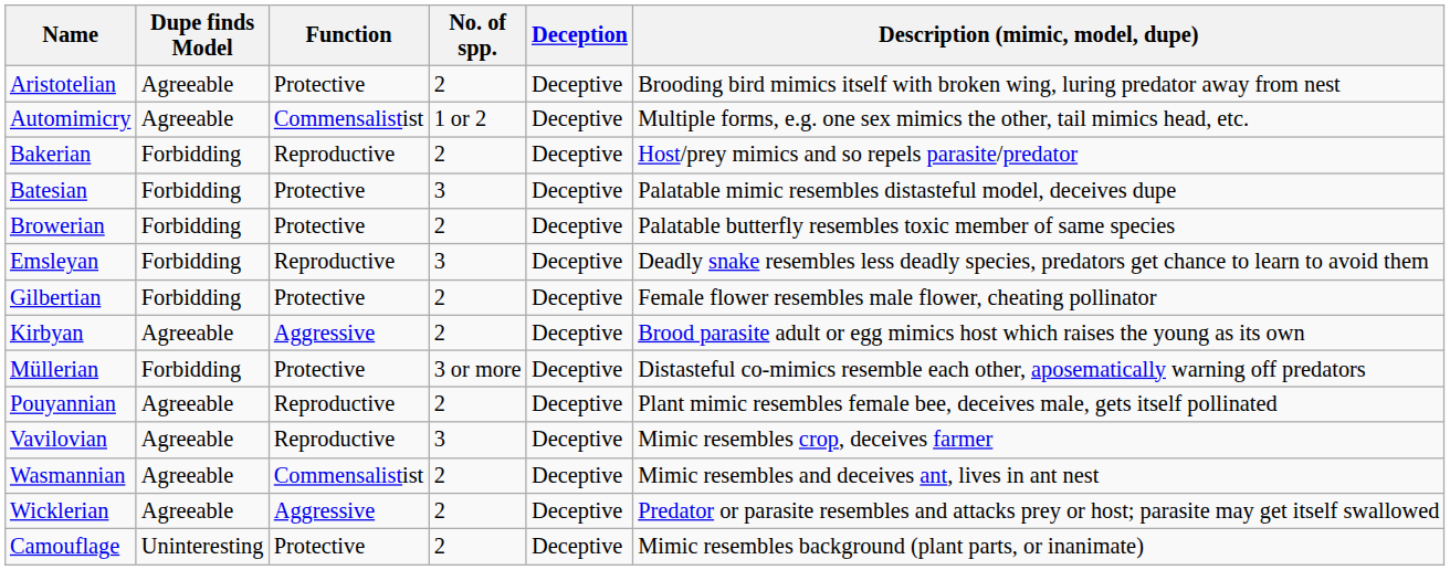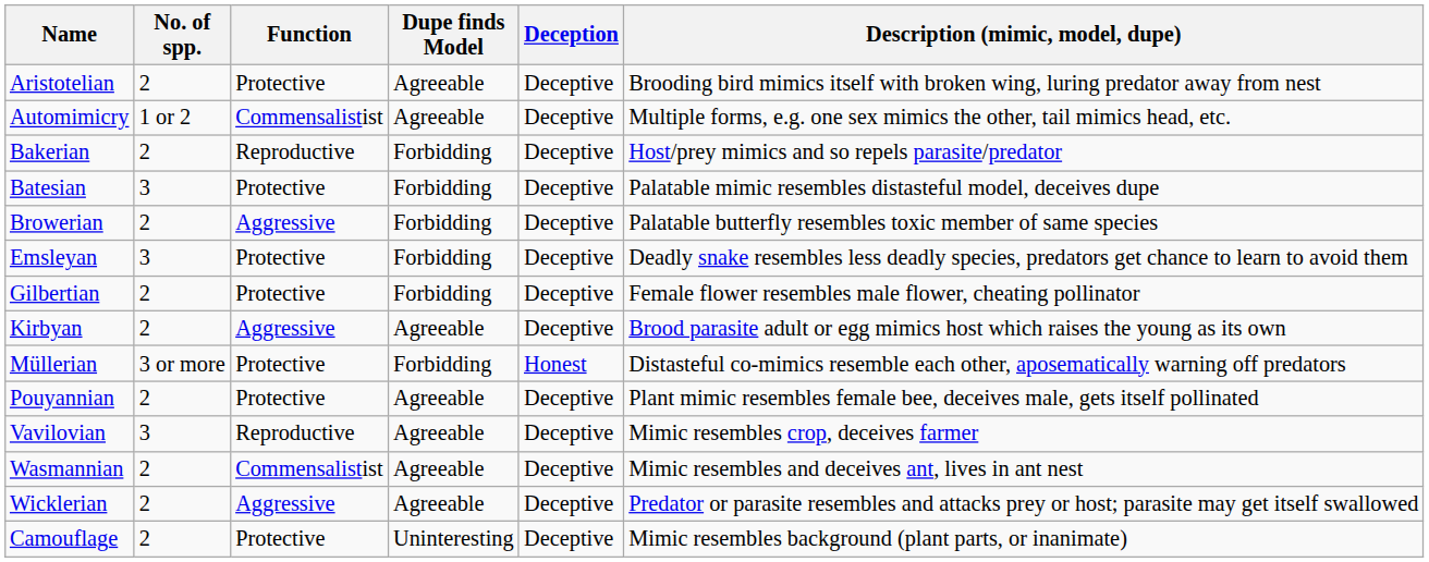 <table class="wikitable sortable" style="margin: 1em auto;">
 <tr>
 <th>Name</th>
+<th>No. of<br>spp.</th>
+<th>Function</th>
 <th>Dupe finds<br>Model</th>
-<th>Function</th>
-<th>No. of<br>spp.</th>
 <th><a href='#'>Deception</a></th>
 <th>Description (mimic, model, dupe)</th>
 </tr>
 <tr>
 <td><a href='#'>Aristotelian</a></td>
+<td>2</td>
+<td>Protective</td>
 <td>Agreeable</td>
-<td>Protective</td>
-<td>2</td>
 <td>Deceptive</td>
 <td>Brooding bird mimics itself with broken wing, luring predator away from nest</td>
 </tr>
 <tr>
 <td><a href='#'>Automimicry</a></td>
+<td>1 or 2</td>
+<td><a href='#'>Commensalist</a>ist</td>
 <td>Agreeable</td>
-<td><a href='#'>Commensalist</a>ist</td>
-<td>1 or 2</td>
 <td>Deceptive</td>
 <td>Multiple forms, e.g. one sex mimics the other, tail mimics head, etc.</td>
 </tr>
 <tr>
 <td><a href='#'>Bakerian</a></td>
+<td>2</td>
+<td>Reproductive</td>
 <td>Forbidding</td>
-<td>Reproductive</td>
-<td>2</td>
 <td>Deceptive</td>
 <td><a href='#'>Host</a>/prey mimics and so repels <a href='#'>parasite</a>/<a href='#'>predator</a></td>
 </tr>
 <tr>
 <td><a href='#'>Batesian</a></td>
+<td>3</td>
+<td>Protective</td>
 <td>Forbidding</td>
-<td>Protective</td>
-<td>3</td>
 <td>Deceptive</td>
 <td>Palatable mimic resembles distasteful model, deceives dupe</td>
 </tr>
 <tr>
 <td><a href='#'>Browerian</a></td>
+<td>2</td>
+<td><a href='#'>Aggressive</a></td>
 <td>Forbidding</td>
-<td>Protective</td>
-<td>2</td>
 <td>Deceptive</td>
 <td>Palatable butterfly resembles toxic member of same species</td>
 </tr>
 <tr>
 <td><a href='#'>Emsleyan</a></td>
+<td>3</td>
+<td>Protective</td>
 <td>Forbidding</td>
-<td>Reproductive</td>
-<td>3</td>
 <td>Deceptive</td>
 <td>Deadly <a href='#'>snake</a> resembles less deadly species, predators get chance to learn to avoid them</td>
 </tr>
 <tr>
 <td><a href='#'>Gilbertian</a></td>
+<td>2</td>
+<td>Protective</td>
 <td>Forbidding</td>
-<td>Protective</td>
-<td>2</td>
 <td>Deceptive</td>
 <td>Female flower resembles male flower, cheating pollinator</td>
 </tr>
 <tr>
 <td><a href='#'>Kirbyan</a></td>
+<td>2</td>
+<td><a href='#'>Aggressive</a></td>
 <td>Agreeable</td>
-<td><a href='#'>Aggressive</a></td>
-<td>2</td>
 <td>Deceptive</td>
 <td><a href='#'>Brood parasite</a> adult or egg mimics host which raises the young as its own</td>
 </tr>
 <tr>
 <td><a href='#'>Müllerian</a></td>
+<td>3 or more</td>
+<td>Protective</td>
 <td>Forbidding</td>
-<td>Protective</td>
-<td>3 or more</td>
-<td>Deceptive</td>
+<td><a href='#'>Honest</a></td>
 <td>Distasteful co-mimics resemble each other, <a href='#'>aposematically</a> warning off predators</td>
 </tr>
 <tr>
 <td><a href='#'>Pouyannian</a></td>
+<td>2</td>
+<td>Protective</td>
 <td>Agreeable</td>
-<td>Reproductive</td>
-<td>2</td>
 <td>Deceptive</td>
 <td>Plant mimic resembles female bee, deceives male, gets itself pollinated</td>
 </tr>
 <tr>
 <td><a href='#'>Vavilovian</a></td>
+<td>3</td>
+<td>Reproductive</td>
 <td>Agreeable</td>
-<td>Reproductive</td>
-<td>3</td>
 <td>Deceptive</td>
 <td>Mimic resembles <a href='#'>crop</a>, deceives <a href='#'>farmer</a></td>
 </tr>
 <tr>
 <td><a href='#'>Wasmannian</a></td>
+<td>2</td>
+<td><a href='#'>Commensalist</a>ist</td>
 <td>Agreeable</td>
-<td><a href='#'>Commensalist</a>ist</td>
-<td>2</td>
 <td>Deceptive</td>
 <td>Mimic resembles and deceives <a href='#'>ant</a>, lives in ant nest</td>
 </tr>
 <tr>
 <td><a href='#'>Wicklerian</a></td>
+<td>2</td>
+<td><a href='#'>Aggressive</a></td>
 <td>Agreeable</td>
-<td><a href='#'>Aggressive</a></td>
-<td>2</td>
 <td>Deceptive</td>
 <td><a href='#'>Predator</a> or parasite resembles and attacks prey or host; parasite may get itself swallowed</td>
 </tr>
 <tr>
 <td><a href='#'>Camouflage</a></td>
+<td>2</td>
+<td>Protective</td>
 <td>Uninteresting</td>
-<td>Protective</td>
-<td>2</td>
 <td>Deceptive</td>
 <td>Mimic resembles background (plant parts, or inanimate)</td>
 </tr>
 </table>
